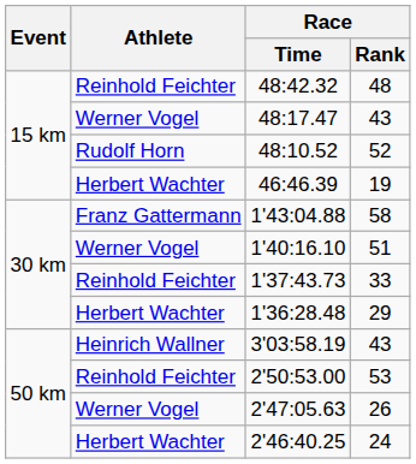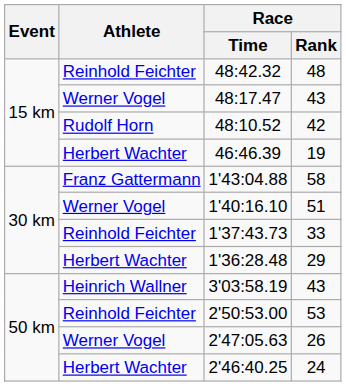 <table class="wikitable" border="1" style="font-size:90%">
 <tr>
 <th rowspan=2>Event</th>
 <th rowspan=2>Athlete</th>
 <th colspan=2>Race</th>
 </tr>
 <tr>
 <th>Time</th>
 <th>Rank</th>
 </tr>
 <tr>
 <td rowspan=4>15 km</td>
 <td><a href='#'>Reinhold Feichter</a></td>
 <td align=center>48:42.32</td>
 <td align=center>48</td>
 </tr>
 <tr>
 <td><a href='#'>Werner Vogel</a></td>
 <td align=center>48:17.47</td>
 <td align=center>43</td>
 </tr>
 <tr>
 <td><a href='#'>Rudolf Horn</a></td>
 <td align=center>48:10.52</td>
-<td align=center>52</td>
+<td align=center>42</td>
 </tr>
 <tr>
 <td><a href='#'>Herbert Wachter</a></td>
 <td align=center>46:46.39</td>
 <td align=center>19</td>
 </tr>
 <tr>
 <td rowspan=4>30 km</td>
 <td><a href='#'>Franz Gattermann</a></td>
 <td align=center>1'43:04.88</td>
 <td align=center>58</td>
 </tr>
 <tr>
 <td><a href='#'>Werner Vogel</a></td>
 <td align=center>1'40:16.10</td>
 <td align=center>51</td>
 </tr>
 <tr>
 <td><a href='#'>Reinhold Feichter</a></td>
 <td align=center>1'37:43.73</td>
 <td align=center>33</td>
 </tr>
 <tr>
 <td><a href='#'>Herbert Wachter</a></td>
 <td align=center>1'36:28.48</td>
 <td align=center>29</td>
 </tr>
 <tr>
 <td rowspan=4>50 km</td>
 <td><a href='#'>Heinrich Wallner</a></td>
 <td align=center>3'03:58.19</td>
 <td align=center>43</td>
 </tr>
 <tr>
 <td><a href='#'>Reinhold Feichter</a></td>
 <td align=center>2'50:53.00</td>
 <td align=center>53</td>
 </tr>
 <tr>
 <td><a href='#'>Werner Vogel</a></td>
 <td align=center>2'47:05.63</td>
 <td align=center>26</td>
 </tr>
 <tr>
 <td><a href='#'>Herbert Wachter</a></td>
 <td align=center>2'46:40.25</td>
 <td align=center>24</td>
 </tr>
 </table>
